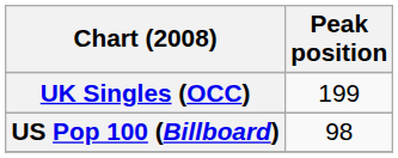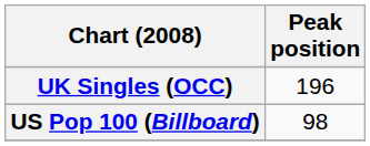 <table class="wikitable sortable plainrowheaders" style="text-align:center">
 <tr>
 <th scope="col">Chart (2008)</th>
 <th scope="col">Peak<br>position</th>
 </tr>
 <tr>
 </tr>
 <tr>
 </tr>
 <tr>
 </tr>
 <tr>
 </tr>
 <tr>
 <th scope="row"><a href='#'>UK Singles</a> (<a href='#'>OCC</a>)</th>
-<td>199</td>
+<td>196</td>
 </tr>
 <tr>
 </tr>
 <tr>
 </tr>
 <tr>
 <th scope="row">US <a href='#'>Pop 100</a> (<em><a href='#'>Billboard</a></em>)</th>
 <td>98</td>
 </tr>
 <tr>
 </tr>
 </table>
